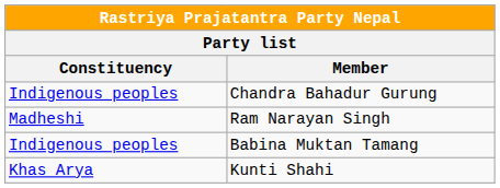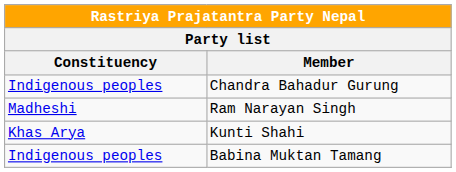 <table role="presentation" class="wikitable mw-collapsible mw-collapsed">
 <tr>
 <th colspan="2" style="width: 300pt; background:orange; color: white;">Rastriya Prajatantra Party Nepal</th>
 </tr>
 <tr>
 <th colspan="2">Party list</th>
 </tr>
 <tr>
 <th>Constituency</th>
 <th>Member</th>
 </tr>
 <tr>
 <td><a href='#'>Indigenous peoples</a></td>
 <td>Chandra Bahadur Gurung</td>
 </tr>
 <tr>
 <td><a href='#'>Madheshi</a></td>
 <td>Ram Narayan Singh</td>
 </tr>
 <tr>
+<td><a href='#'>Khas Arya</a></td>
+<td>Kunti Shahi</td>
+</tr>
+<tr>
 <td><a href='#'>Indigenous peoples</a></td>
 <td>Babina Muktan Tamang</td>
 </tr>
-<tr>
-<td><a href='#'>Khas Arya</a></td>
-<td>Kunti Shahi</td>
-</tr>
 </table>
